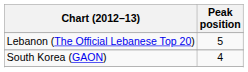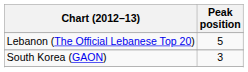 <table class="wikitable sortable">
 <tr>
 <th>Chart (2012–13)</th>
 <th>Peak<br>position</th>
 </tr>
 <tr>
 </tr>
 <tr>
 </tr>
 <tr>
 </tr>
 <tr>
 </tr>
 <tr>
 </tr>
 <tr>
 </tr>
 <tr>
 </tr>
 <tr>
 </tr>
 <tr>
 <td>Lebanon (<a href='#'>The Official Lebanese Top 20</a>)</td>
 <td align=center>5</td>
 </tr>
 <tr>
 </tr>
 <tr>
 </tr>
 <tr>
 </tr>
 <tr>
 </tr>
 <tr>
 <td>South Korea (<a href='#'>GAON</a>)</td>
-<td style="text-align:center;">4</td>
+<td style="text-align:center;">3</td>
 </tr>
 <tr>
 </tr>
 <tr>
 </tr>
 <tr>
 </tr>
 <tr>
 </tr>
 <tr>
 </tr>
 </table>
